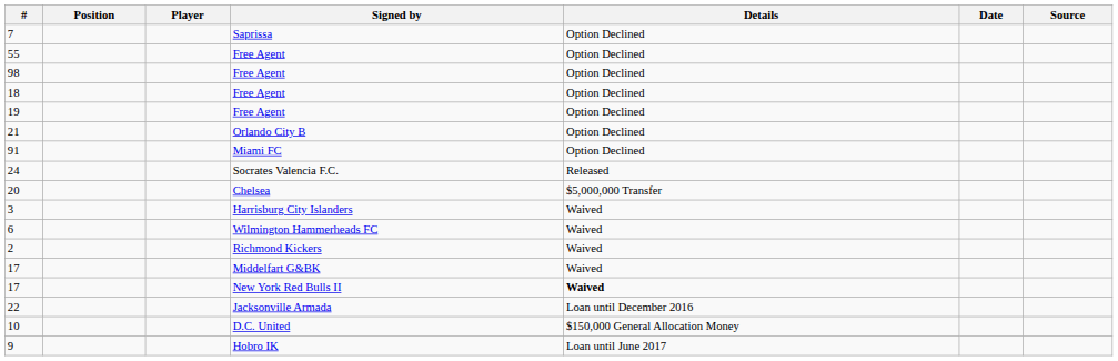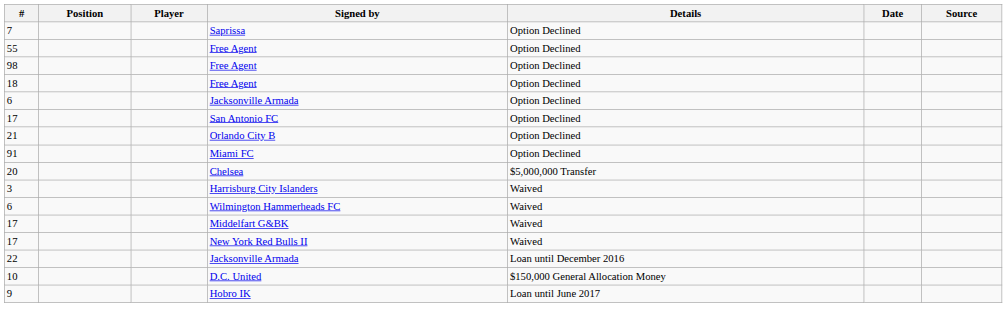 <table class="wikitable sortable" style="width:90%; text-align:center; font-size:95%; text-align:left;">
 <tr>
 <th><strong>#</strong></th>
 <th><strong>Position</strong></th>
 <th><strong>Player</strong></th>
 <th><strong>Signed by</strong></th>
 <th><strong>Details</strong></th>
 <th><strong>Date</strong></th>
 <th><strong>Source</strong></th>
 </tr>
 <tr>
 <td>7</td>
 <td></td>
 <td></td>
 <td> <a href='#'>Saprissa</a></td>
 <td>Option Declined</td>
 <td></td>
 <td></td>
 </tr>
 <tr>
 <td>55</td>
 <td></td>
 <td></td>
 <td><a href='#'>Free Agent</a></td>
 <td>Option Declined</td>
 <td></td>
 <td></td>
 </tr>
 <tr>
 <td>98</td>
 <td></td>
 <td></td>
 <td><a href='#'>Free Agent</a></td>
 <td>Option Declined</td>
 <td></td>
 <td></td>
 </tr>
 <tr>
 <td>18</td>
 <td></td>
 <td></td>
 <td><a href='#'>Free Agent</a></td>
 <td>Option Declined</td>
 <td></td>
 <td></td>
 </tr>
 <tr>
-<td>19</td>
+<td>6</td>
 <td></td>
 <td></td>
-<td><a href='#'>Free Agent</a></td>
+<td> <a href='#'>Jacksonville Armada</a></td>
+<td>Option Declined</td>
+<td></td>
+<td></td>
+</tr>
+<tr>
+<td>17</td>
+<td></td>
+<td></td>
+<td> <a href='#'>San Antonio FC</a></td>
 <td>Option Declined</td>
 <td></td>
 <td></td>
 </tr>
 <tr>
 <td>21</td>
 <td></td>
 <td></td>
 <td> <a href='#'>Orlando City B</a></td>
 <td>Option Declined</td>
 <td></td>
 <td></td>
 </tr>
 <tr>
 <td>91</td>
 <td></td>
 <td></td>
 <td> <a href='#'>Miami FC</a></td>
 <td>Option Declined</td>
-<td></td>
-<td></td>
-</tr>
-<tr>
-<td>24</td>
-<td></td>
-<td></td>
-<td> Socrates Valencia F.C.</td>
-<td>Released</td>
 <td></td>
 <td></td>
 </tr>
 <tr>
 <td>20</td>
 <td></td>
 <td></td>
 <td> <a href='#'>Chelsea</a></td>
 <td>$5,000,000 Transfer </td>
 <td></td>
 <td></td>
 </tr>
 <tr>
 <td>3</td>
 <td></td>
 <td></td>
 <td> <a href='#'>Harrisburg City Islanders</a></td>
 <td>Waived</td>
 <td></td>
 <td></td>
 </tr>
 <tr>
 <td>6</td>
 <td></td>
 <td></td>
 <td> <a href='#'>Wilmington Hammerheads FC</a></td>
 <td>Waived</td>
 <td></td>
 <td></td>
 </tr>
 <tr>
-<td>2</td>
-<td></td>
-<td></td>
-<td> <a href='#'>Richmond Kickers</a></td>
-<td>Waived</td>
-<td></td>
-<td></td>
-</tr>
-<tr>
 <td>17</td>
 <td></td>
 <td></td>
 <td> <a href='#'>Middelfart G&BK</a></td>
 <td>Waived</td>
 <td></td>
 <td></td>
 </tr>
 <tr>
 <td>17</td>
 <td></td>
 <td></td>
 <td> <a href='#'>New York Red Bulls II</a></td>
-<td><strong>Waived</strong></td>
+<td>Waived</td>
 <td></td>
 <td></td>
 </tr>
 <tr>
 <td>22</td>
 <td></td>
 <td></td>
 <td> <a href='#'>Jacksonville Armada</a></td>
 <td>Loan until December 2016</td>
 <td></td>
 <td></td>
 </tr>
 <tr>
 <td>10</td>
 <td></td>
 <td></td>
 <td> <a href='#'>D.C. United</a></td>
 <td>$150,000 General Allocation Money </td>
 <td></td>
 <td></td>
 </tr>
 <tr>
 <td>9</td>
 <td></td>
 <td></td>
 <td> <a href='#'>Hobro IK</a></td>
 <td>Loan until June 2017</td>
 <td></td>
 <td></td>
 </tr>
 </table>
